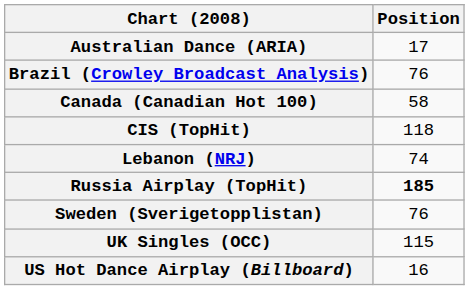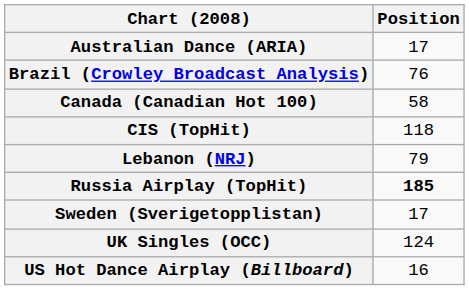 <table class="wikitable sortable plainrowheaders" style="text-align:center">
 <tr>
 <th scope="col">Chart (2008)</th>
 <th scope="col">Position</th>
 </tr>
 <tr>
 <th scope="row">Australian Dance (ARIA)</th>
 <td>17</td>
 </tr>
 <tr>
 <th scope="row">Brazil (<a href='#'>Crowley Broadcast Analysis</a>)</th>
 <td>76</td>
 </tr>
 <tr>
 <th scope="row">Canada (Canadian Hot 100)</th>
 <td>58</td>
 </tr>
 <tr>
 <th scope="row">CIS (TopHit)</th>
 <td>118</td>
 </tr>
 <tr>
 <th scope="row">Lebanon (<a href='#'>NRJ</a>)</th>
-<td>74</td>
+<td>79</td>
 </tr>
 <tr>
 <th scope="row">Russia Airplay (TopHit)</th>
 <td><strong>185</strong></td>
 </tr>
 <tr>
 <th scope="row">Sweden (Sverigetopplistan)</th>
-<td>76</td>
+<td>17</td>
 </tr>
 <tr>
 <th scope="row">UK Singles (OCC)</th>
-<td>115</td>
+<td>124</td>
 </tr>
 <tr>
 <th scope="row">US Hot Dance Airplay (<em>Billboard</em>)</th>
 <td>16</td>
 </tr>
 </table>
